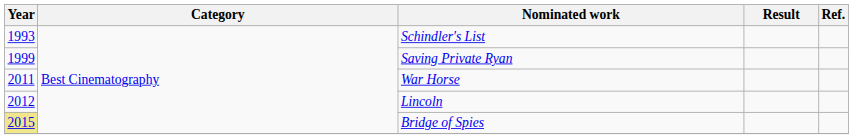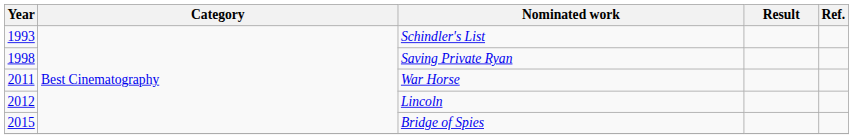 <table class=wikitable>
 <tr>
 <th>Year</th>
 <th scope="col" style="width:26em;">Category</th>
 <th scope="col" style="width:25em;">Nominated work</th>
 <th scope="col" style="width:5em;">Result</th>
 <th>Ref.</th>
 </tr>
 <tr>
 <td style="text-align:center;"><a href='#'>1993</a></td>
 <td rowspan=5><a href='#'>Best Cinematography</a></td>
 <td><em><a href='#'>Schindler's List</a></em></td>
 <td></td>
 <td style="text-align:center;"></td>
 </tr>
 <tr>
-<td style="text-align:center;"><a href='#'>1999</a></td>
+<td style="text-align:center;"><a href='#'>1998</a></td>
 <td><em><a href='#'>Saving Private Ryan</a></em></td>
 <td></td>
 <td style="text-align:center;"></td>
 </tr>
 <tr>
 <td style="text-align:center;"><a href='#'>2011</a></td>
 <td><a href='#'><em>War Horse</em></a></td>
 <td></td>
 <td style="text-align:center;"></td>
 </tr>
 <tr>
 <td style="text-align:center;"><a href='#'>2012</a></td>
 <td><a href='#'><em>Lincoln</em></a></td>
 <td></td>
 <td style="text-align:center;"></td>
 </tr>
 <tr>
-<td style="background: khaki; text-align:center;"><a href='#'>2015</a></td>
+<td style="text-align:center;"><a href='#'>2015</a></td>
 <td><a href='#'><em>Bridge of Spies</em></a></td>
 <td></td>
 <td style="text-align:center;"></td>
 </tr>
 <tr>
 </tr>
 </table>
